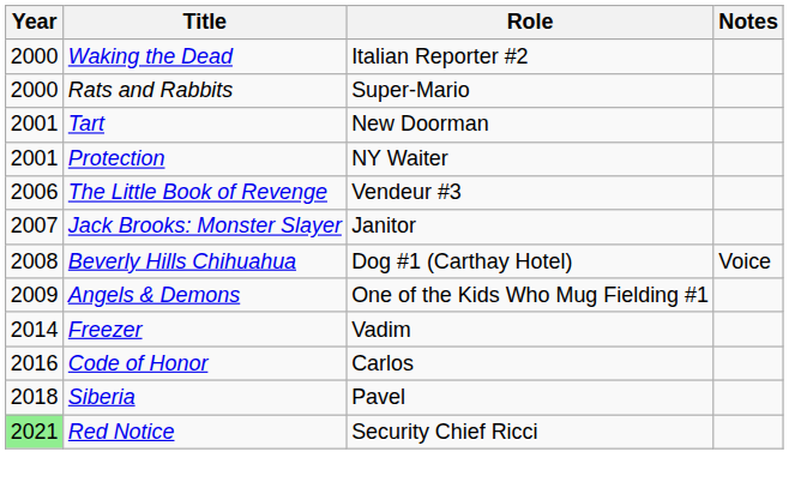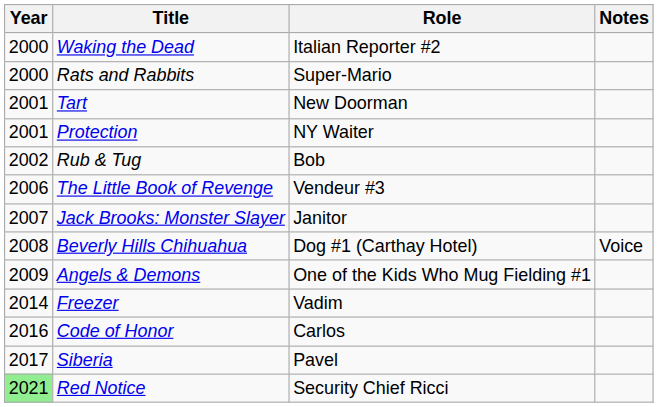 <table class="wikitable sortable">
 <tr>
 <th>Year</th>
 <th>Title</th>
 <th>Role</th>
 <th>Notes</th>
 </tr>
 <tr>
 <td>2000</td>
 <td><em><a href='#'>Waking the Dead</a></em></td>
 <td>Italian Reporter #2</td>
 <td></td>
 </tr>
 <tr>
 <td>2000</td>
 <td><em>Rats and Rabbits</em></td>
 <td>Super-Mario</td>
 <td></td>
 </tr>
 <tr>
 <td>2001</td>
 <td><em><a href='#'>Tart</a></em></td>
 <td>New Doorman</td>
 <td></td>
 </tr>
 <tr>
 <td>2001</td>
 <td><em><a href='#'>Protection</a></em></td>
 <td>NY Waiter</td>
+<td></td>
+</tr>
+<tr>
+<td>2002</td>
+<td><em>Rub & Tug</em></td>
+<td>Bob</td>
 <td></td>
 </tr>
 <tr>
 <td>2006</td>
 <td><em><a href='#'>The Little Book of Revenge</a></em></td>
 <td>Vendeur #3</td>
 <td></td>
 </tr>
 <tr>
 <td>2007</td>
 <td><em><a href='#'>Jack Brooks: Monster Slayer</a></em></td>
 <td>Janitor</td>
 <td></td>
 </tr>
 <tr>
 <td>2008</td>
 <td><em><a href='#'>Beverly Hills Chihuahua</a></em></td>
 <td>Dog #1 (Carthay Hotel)</td>
 <td>Voice</td>
 </tr>
 <tr>
 <td>2009</td>
 <td><em><a href='#'>Angels & Demons</a></em></td>
 <td>One of the Kids Who Mug Fielding #1</td>
 <td></td>
 </tr>
 <tr>
 <td>2014</td>
 <td><em><a href='#'>Freezer</a></em></td>
 <td>Vadim</td>
 <td></td>
 </tr>
 <tr>
 <td>2016</td>
 <td><em><a href='#'>Code of Honor</a></em></td>
 <td>Carlos</td>
 <td></td>
 </tr>
 <tr>
-<td>2018</td>
+<td>2017</td>
 <td><em><a href='#'>Siberia</a></em></td>
 <td>Pavel</td>
 <td></td>
 </tr>
 <tr>
 <td style="background: lightgreen;">2021</td>
 <td><em><a href='#'>Red Notice</a></em></td>
 <td>Security Chief Ricci</td>
 <td></td>
 </tr>
 </table>
